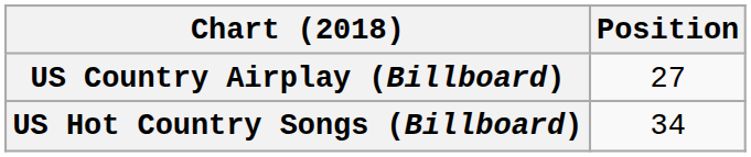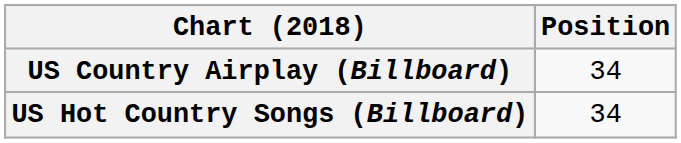 <table class="wikitable sortable plainrowheaders" style="text-align:center">
 <tr>
 <th scope="col">Chart (2018)</th>
 <th scope="col">Position</th>
 </tr>
 <tr>
 <th scope="row">US Country Airplay (<em>Billboard</em>)</th>
-<td>27</td>
+<td>34</td>
 </tr>
 <tr>
 <th scope="row">US Hot Country Songs (<em>Billboard</em>)</th>
 <td>34</td>
 </tr>
 </table>
